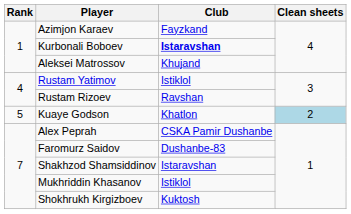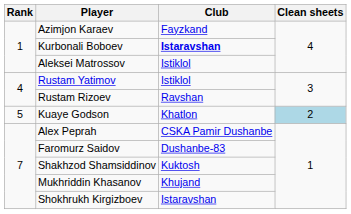 <table class="wikitable">
 <tr>
 <th>Rank</th>
 <th>Player</th>
 <th>Club</th>
 <th>Clean sheets</th>
 </tr>
 <tr>
 <td rowspan=3 align=center>1</td>
 <td> Azimjon Karaev</td>
 <td align="left"><a href='#'>Fayzkand</a></td>
 <td rowspan=3 align=center>4</td>
 </tr>
 <tr>
 <td> Kurbonali Boboev</td>
 <td align="left"><strong><a href='#'>Istaravshan</a></strong></td>
 </tr>
 <tr>
 <td> Aleksei Matrossov</td>
-<td align="left"><a href='#'>Khujand</a></td>
+<td align="left"><a href='#'>Istiklol</a></td>
 </tr>
 <tr>
 <td rowspan=2 align=center>4</td>
 <td> <a href='#'>Rustam Yatimov</a></td>
 <td align="left"><a href='#'>Istiklol</a></td>
 <td rowspan=2 align=center>3</td>
 </tr>
 <tr>
 <td> Rustam Rizoev</td>
 <td align="left"><a href='#'>Ravshan</a></td>
 </tr>
 <tr>
 <td rowspan=1 align=center>5</td>
 <td> Kuaye Godson</td>
 <td align="left"><a href='#'>Khatlon</a></td>
 <td rowspan=1 align=center style="background: lightblue;">2</td>
 </tr>
 <tr>
 <td rowspan=5 align=center>7</td>
 <td> Alex Peprah</td>
 <td align="left"><a href='#'>CSKA Pamir Dushanbe</a></td>
 <td rowspan=5 align=center>1</td>
 </tr>
 <tr>
 <td> Faromurz Saidov</td>
 <td align="left"><a href='#'>Dushanbe-83</a></td>
 </tr>
 <tr>
 <td> Shakhzod Shamsiddinov</td>
-<td align="left"><a href='#'>Istaravshan</a></td>
+<td align="left"><a href='#'>Kuktosh</a></td>
 </tr>
 <tr>
 <td> Mukhriddin Khasanov</td>
-<td align="left"><a href='#'>Istiklol</a></td>
+<td align="left"><a href='#'>Khujand</a></td>
 </tr>
 <tr>
 <td> Shokhrukh Kirgizboev</td>
-<td align="left"><a href='#'>Kuktosh</a></td>
+<td align="left"><a href='#'>Istaravshan</a></td>
 </tr>
 </table>
